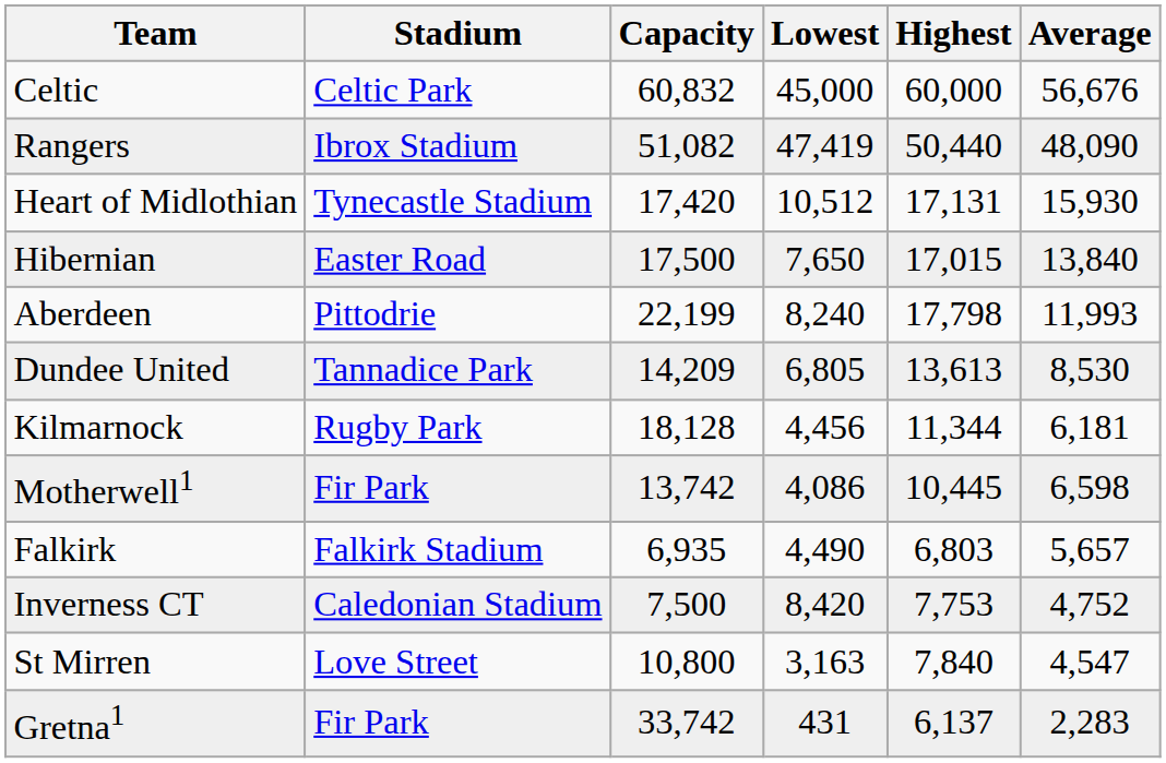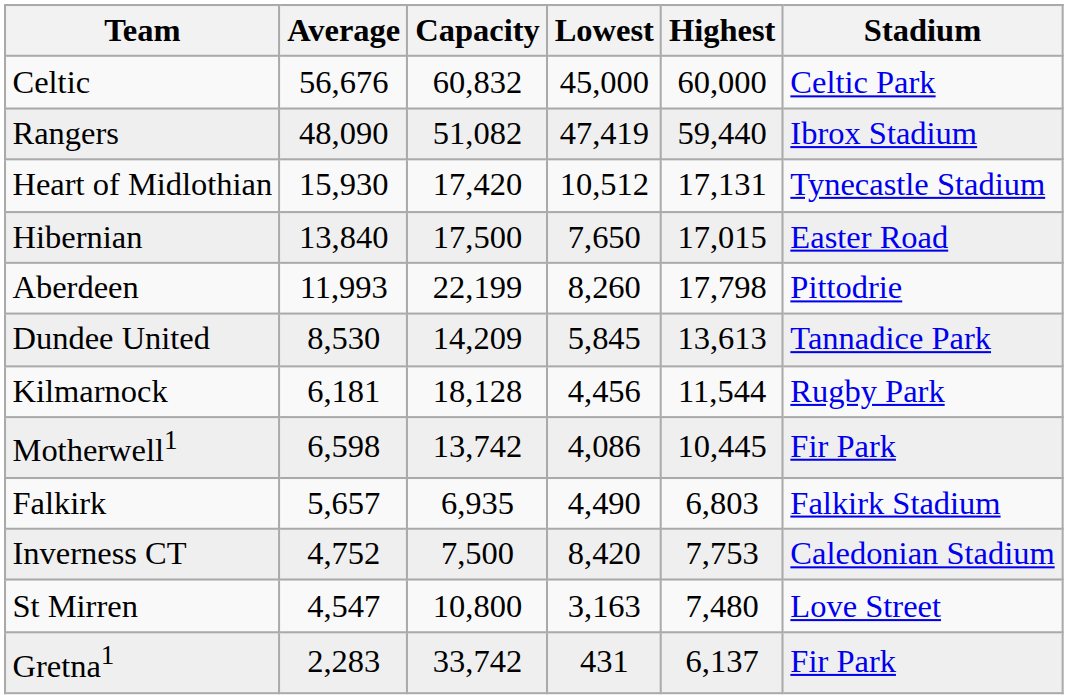 <table class="wikitable sortable">
 <tr>
 <th class=unsortable>Team</th>
-<th class=unsortable>Stadium</th>
+<th>Average</th>
 <th>Capacity</th>
 <th>Lowest</th>
 <th>Highest</th>
-<th>Average</th>
+<th class=unsortable>Stadium</th>
 </tr>
 <tr>
 <td>Celtic</td>
-<td><a href='#'>Celtic Park</a></td>
+<td align="center">56,676</td>
 <td align="center">60,832</td>
 <td align="center">45,000</td>
 <td align="center">60,000</td>
-<td align="center">56,676</td>
+<td><a href='#'>Celtic Park</a></td>
 </tr>
 <tr bgcolor="#EFEFEF">
 <td>Rangers</td>
-<td><a href='#'>Ibrox Stadium</a></td>
+<td align="center">48,090</td>
 <td align="center">51,082</td>
 <td align="center">47,419</td>
-<td align="center">50,440</td>
-<td align="center">48,090</td>
+<td align="center">59,440</td>
+<td><a href='#'>Ibrox Stadium</a></td>
 </tr>
 <tr>
 <td>Heart of Midlothian</td>
-<td><a href='#'>Tynecastle Stadium</a></td>
+<td align="center">15,930</td>
 <td align="center">17,420</td>
 <td align="center">10,512</td>
 <td align="center">17,131</td>
-<td align="center">15,930</td>
+<td><a href='#'>Tynecastle Stadium</a></td>
 </tr>
 <tr bgcolor="#EFEFEF">
 <td>Hibernian</td>
-<td><a href='#'>Easter Road</a></td>
+<td align="center">13,840</td>
 <td align="center">17,500</td>
 <td align="center">7,650</td>
 <td align="center">17,015</td>
-<td align="center">13,840</td>
+<td><a href='#'>Easter Road</a></td>
 </tr>
 <tr>
 <td>Aberdeen</td>
+<td align="center">11,993</td>
+<td align="center">22,199</td>
+<td align="center">8,260</td>
+<td align="center">17,798</td>
 <td><a href='#'>Pittodrie</a></td>
-<td align="center">22,199</td>
-<td align="center">8,240</td>
-<td align="center">17,798</td>
-<td align="center">11,993</td>
 </tr>
 <tr bgcolor="#EFEFEF">
 <td>Dundee United</td>
+<td align="center">8,530</td>
+<td align="center">14,209</td>
+<td align="center">5,845</td>
+<td align="center">13,613</td>
 <td><a href='#'>Tannadice Park</a></td>
-<td align="center">14,209</td>
-<td align="center">6,805</td>
-<td align="center">13,613</td>
-<td align="center">8,530</td>
 </tr>
 <tr>
 <td>Kilmarnock</td>
-<td><a href='#'>Rugby Park</a></td>
+<td align="center">6,181</td>
 <td align="center">18,128</td>
 <td align="center">4,456</td>
-<td align="center">11,344</td>
-<td align="center">6,181</td>
+<td align="center">11,544</td>
+<td><a href='#'>Rugby Park</a></td>
 </tr>
 <tr bgcolor="#EFEFEF">
 <td>Motherwell<sup>1</sup></td>
-<td><a href='#'>Fir Park</a></td>
+<td align="center">6,598</td>
 <td align="center">13,742</td>
 <td align="center">4,086</td>
 <td align="center">10,445</td>
-<td align="center">6,598</td>
+<td><a href='#'>Fir Park</a></td>
 </tr>
 <tr>
 <td>Falkirk</td>
-<td><a href='#'>Falkirk Stadium</a></td>
+<td align="center">5,657</td>
 <td align="center">6,935</td>
 <td align="center">4,490</td>
 <td align="center">6,803</td>
-<td align="center">5,657</td>
+<td><a href='#'>Falkirk Stadium</a></td>
 </tr>
 <tr bgcolor="#EFEFEF">
 <td>Inverness CT</td>
-<td><a href='#'>Caledonian Stadium</a></td>
+<td align="center">4,752</td>
 <td align="center">7,500</td>
 <td align="center">8,420</td>
 <td align="center">7,753</td>
-<td align="center">4,752</td>
+<td><a href='#'>Caledonian Stadium</a></td>
 </tr>
 <tr>
 <td>St Mirren</td>
-<td><a href='#'>Love Street</a></td>
+<td align="center">4,547</td>
 <td align="center">10,800</td>
 <td align="center">3,163</td>
-<td align="center">7,840</td>
-<td align="center">4,547</td>
+<td align="center">7,480</td>
+<td><a href='#'>Love Street</a></td>
 </tr>
 <tr bgcolor="#EFEFEF">
 <td>Gretna<sup>1</sup></td>
-<td><a href='#'>Fir Park</a></td>
+<td align="center">2,283</td>
 <td align="center">33,742</td>
 <td align="center">431</td>
 <td align="center">6,137</td>
-<td align="center">2,283</td>
+<td><a href='#'>Fir Park</a></td>
 </tr>
 </table>
